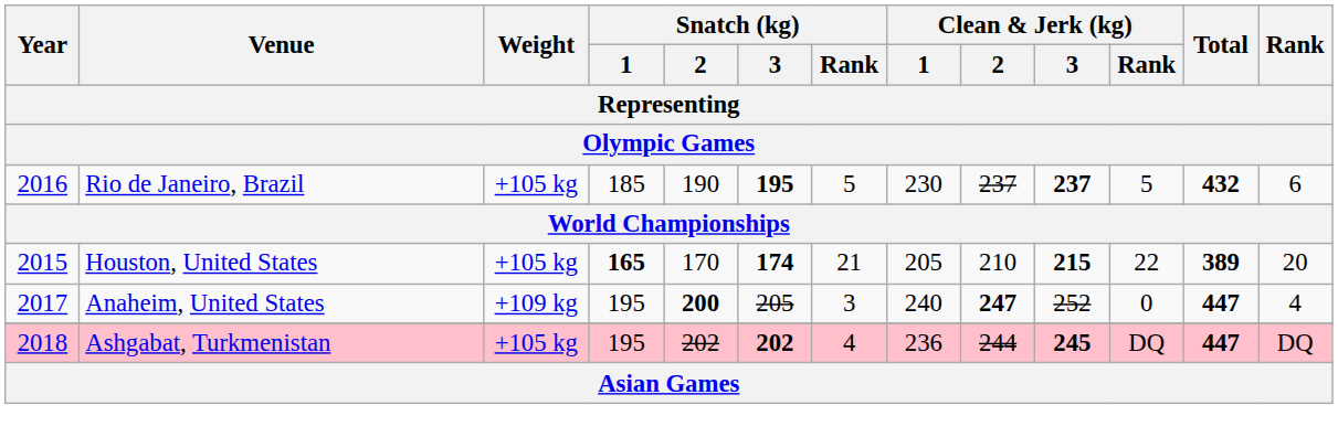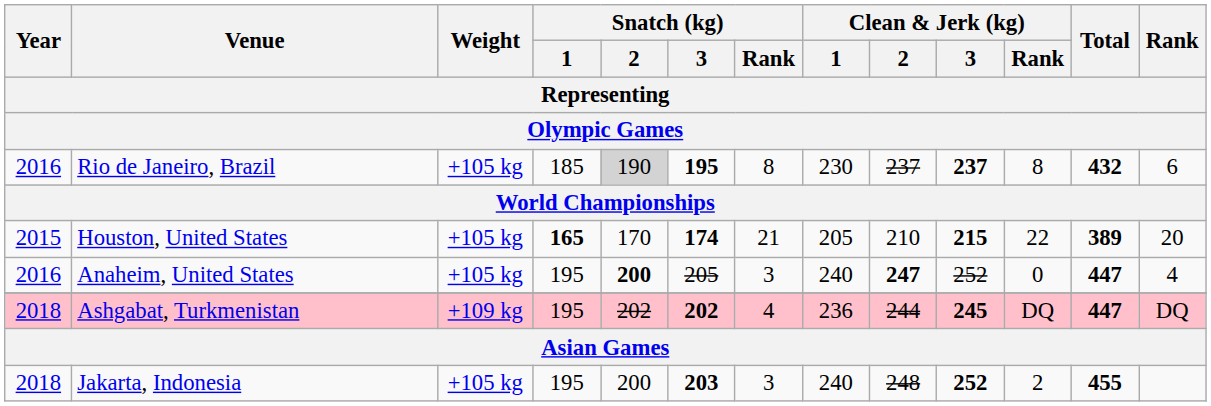 <table class = "wikitable" style="text-align:center;">
 <tr>
 <th rowspan=2 width=40>Year</th>
 <th rowspan=2 width=250>Venue</th>
 <th rowspan=2 width=60>Weight</th>
 <th colspan=4>Snatch (kg)</th>
 <th colspan=4>Clean & Jerk (kg)</th>
 <th rowspan=2 width=40>Total</th>
 <th rowspan=2 width=40>Rank</th>
 </tr>
 <tr>
 <th width=40>1</th>
 <th width=40>2</th>
 <th width=40>3</th>
 <th width=40>Rank</th>
 <th width=40>1</th>
 <th width=40>2</th>
 <th width=40>3</th>
 <th width=40>Rank</th>
 </tr>
 <tr>
 <th colspan=13>Representing </th>
 </tr>
 <tr>
 <th colspan=13><a href='#'>Olympic Games</a></th>
 </tr>
 <tr>
 <td><a href='#'>2016</a></td>
 <td align=left> <a href='#'>Rio de Janeiro</a>, <a href='#'>Brazil</a></td>
 <td><a href='#'>+105 kg</a></td>
 <td>185</td>
-<td>190</td>
+<td style="background: lightgrey;">190</td>
 <td><strong>195</strong></td>
-<td>5</td>
+<td>8</td>
 <td>230</td>
 <td><s>237</s></td>
 <td><strong>237</strong></td>
-<td>5</td>
+<td>8</td>
 <td><strong>432</strong></td>
 <td>6</td>
 </tr>
 <tr>
 <th colspan=13><a href='#'>World Championships</a></th>
 </tr>
 <tr>
 <td><a href='#'>2015</a></td>
 <td align=left> <a href='#'>Houston</a>, <a href='#'>United States</a></td>
 <td><a href='#'>+105 kg</a></td>
 <td><strong>165</strong></td>
 <td>170</td>
 <td><strong>174</strong></td>
 <td>21</td>
 <td>205</td>
 <td>210</td>
 <td><strong>215</strong></td>
 <td>22</td>
 <td><strong>389</strong></td>
 <td>20</td>
 </tr>
 <tr>
-<td><a href='#'>2017</a></td>
+<td><a href='#'>2016</a></td>
 <td align=left> <a href='#'>Anaheim</a>, <a href='#'>United States</a></td>
-<td><a href='#'>+109 kg</a></td>
+<td><a href='#'>+105 kg</a></td>
 <td>195</td>
 <td><strong>200</strong></td>
 <td><s>205</s></td>
 <td>3</td>
 <td>240</td>
 <td><strong>247</strong></td>
 <td><s>252</s></td>
 <td>0</td>
 <td><strong>447</strong></td>
 <td>4</td>
 </tr>
 <tr>
 </tr>
 <tr bgcolor=pink>
 <td><a href='#'>2018</a></td>
 <td align=left> <a href='#'>Ashgabat</a>, <a href='#'>Turkmenistan</a></td>
-<td><a href='#'>+105 kg</a></td>
+<td><a href='#'>+109 kg</a></td>
 <td>195</td>
 <td><s>202</s></td>
 <td><strong>202</strong></td>
 <td>4</td>
 <td>236</td>
 <td><s>244</s></td>
 <td><strong>245</strong></td>
 <td>DQ</td>
 <td><strong>447</strong></td>
 <td>DQ</td>
 </tr>
 <tr>
 <th colspan=13><a href='#'>Asian Games</a></th>
 </tr>
+<tr>
+<td><a href='#'>2018</a></td>
+<td align=left> <a href='#'>Jakarta</a>, <a href='#'>Indonesia</a></td>
+<td><a href='#'>+105 kg</a></td>
+<td>195</td>
+<td>200</td>
+<td><strong>203</strong></td>
+<td>3</td>
+<td>240</td>
+<td><s>248</s></td>
+<td><strong>252</strong></td>
+<td>2</td>
+<td><strong>455</strong></td>
+<td></td>
+</tr>
 </table>
